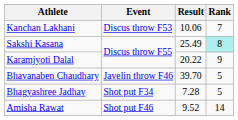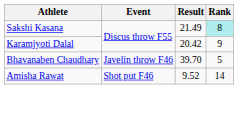 <table class="wikitable" style="font-size:90%">
 <tr>
 <th>Athlete</th>
 <th>Event</th>
 <th>Result</th>
 <th>Rank</th>
 </tr>
-<tr align=center>
-<td align="left"><a href='#'>Kanchan Lakhani</a></td>
-<td align="left"><a href='#'>Discus throw F53</a></td>
-<td>10.06 <strong></strong></td>
-<td>7</td>
-</tr>
 <tr align="center">
 <td align="left"><a href='#'>Sakshi Kasana</a></td>
 <td align="left" rowspan="2"><a href='#'>Discus throw F55</a></td>
-<td>25.49</td>
+<td>21.49</td>
 <td style="background: paleturquoise;">8</td>
 </tr>
 <tr align="center">
 <td align="left"><a href='#'>Karamjyoti Dalal </a></td>
-<td>20.22</td>
+<td>20.42</td>
 <td>9</td>
 </tr>
 <tr align="center">
 <td align="left"><a href='#'>Bhavanaben Chaudhary</a></td>
 <td align="left"><a href='#'>Javelin throw F46</a></td>
 <td>39.70 <strong></strong></td>
 <td>5</td>
 </tr>
 <tr align=center>
-<td align="left"><a href='#'>Bhagyashree Jadhav</a></td>
-<td align="left"><a href='#'>Shot put F34</a></td>
-<td>7.28</td>
-<td>5</td>
-</tr>
-<tr align=center>
 <td align="left"><a href='#'>Amisha Rawat</a></td>
 <td align="left"><a href='#'>Shot put F46</a></td>
 <td>9.52 <strong></strong></td>
 <td>14</td>
 </tr>
 </table>
